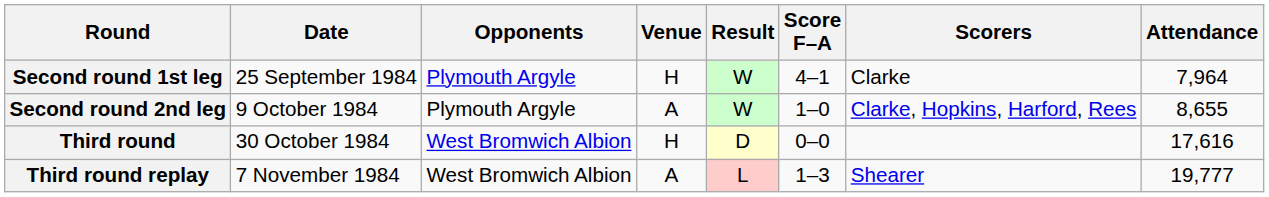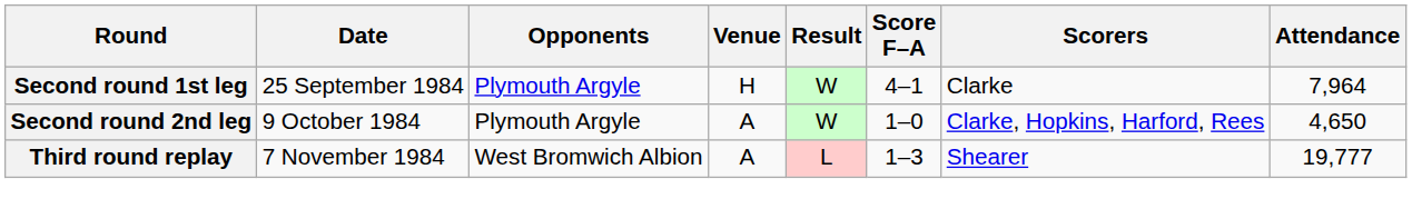 <table class="wikitable plainrowheaders" style="text-align:center">
 <tr>
 <th scope="col">Round</th>
 <th scope="col">Date</th>
 <th scope="col">Opponents</th>
 <th scope="col">Venue</th>
 <th scope="col">Result</th>
 <th scope="col">Score<br>F–A</th>
 <th scope="col">Scorers</th>
 <th scope="col">Attendance</th>
 </tr>
 <tr>
 <th scope="row">Second round 1st leg</th>
 <td align="left">25 September 1984</td>
 <td align="left"><a href='#'>Plymouth Argyle</a></td>
 <td>H</td>
 <td style="background:#cfc">W</td>
 <td>4–1</td>
 <td align="left">Clarke</td>
 <td>7,964</td>
 </tr>
 <tr>
 <th scope="row">Second round 2nd leg</th>
 <td align="left">9 October 1984</td>
 <td align="left">Plymouth Argyle</td>
 <td>A</td>
 <td style="background:#cfc">W</td>
 <td>1–0</td>
 <td align="left"><a href='#'>Clarke</a>, <a href='#'>Hopkins</a>, <a href='#'>Harford</a>, <a href='#'>Rees</a></td>
-<td>8,655</td>
-</tr>
-<tr>
-<th scope="row">Third round</th>
-<td align="left">30 October 1984</td>
-<td align="left"><a href='#'>West Bromwich Albion</a></td>
-<td>H</td>
-<td style="background:#ffc">D</td>
-<td>0–0</td>
-<td></td>
-<td>17,616</td>
+<td>4,650</td>
 </tr>
 <tr>
 <th scope="row">Third round replay</th>
 <td align="left">7 November 1984</td>
 <td align="left">West Bromwich Albion</td>
 <td>A</td>
 <td style="background:#fcc">L</td>
 <td>1–3</td>
 <td align="left"><a href='#'>Shearer</a></td>
 <td>19,777</td>
 </tr>
 </table>
